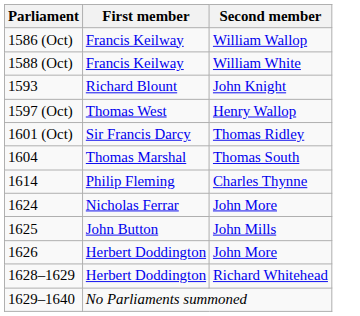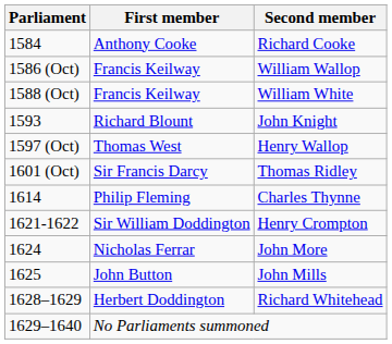 <table class="wikitable">
 <tr>
 <th>Parliament</th>
 <th>First member</th>
 <th>Second member</th>
+</tr>
+<tr>
+<td>1584</td>
+<td><a href='#'>Anthony Cooke</a></td>
+<td><a href='#'>Richard Cooke</a></td>
 </tr>
 <tr>
 <td>1586 (Oct)</td>
 <td><a href='#'>Francis Keilway</a></td>
 <td><a href='#'>William Wallop</a></td>
 </tr>
 <tr>
 <td>1588 (Oct)</td>
 <td><a href='#'>Francis Keilway</a></td>
 <td><a href='#'>William White</a></td>
 </tr>
 <tr>
 <td>1593</td>
 <td><a href='#'>Richard Blount</a></td>
 <td><a href='#'>John Knight</a></td>
 </tr>
 <tr>
 <td>1597 (Oct)</td>
 <td><a href='#'>Thomas West</a></td>
 <td><a href='#'>Henry Wallop</a></td>
 </tr>
 <tr>
 <td>1601 (Oct)</td>
 <td><a href='#'>Sir Francis Darcy</a></td>
 <td><a href='#'>Thomas Ridley</a></td>
 </tr>
 <tr>
-<td>1604</td>
-<td><a href='#'>Thomas Marshal</a></td>
-<td><a href='#'>Thomas South</a></td>
-</tr>
-<tr>
 <td>1614</td>
 <td><a href='#'>Philip Fleming</a></td>
 <td><a href='#'>Charles Thynne</a></td>
+</tr>
+<tr>
+<td>1621-1622</td>
+<td><a href='#'>Sir William Doddington</a></td>
+<td><a href='#'>Henry Crompton</a></td>
 </tr>
 <tr>
 <td>1624</td>
 <td><a href='#'>Nicholas Ferrar</a></td>
 <td><a href='#'>John More</a></td>
 </tr>
 <tr>
 <td>1625</td>
 <td><a href='#'>John Button</a></td>
 <td><a href='#'>John Mills</a></td>
 </tr>
 <tr>
-<td>1626</td>
-<td><a href='#'>Herbert Doddington</a></td>
-<td><a href='#'>John More</a></td>
-</tr>
-<tr>
 <td>1628–1629</td>
 <td><a href='#'>Herbert Doddington</a></td>
 <td><a href='#'>Richard Whitehead</a></td>
 </tr>
 <tr>
 <td>1629–1640</td>
 <td colspan = "2"><em>No Parliaments summoned</em></td>
 </tr>
 </table>
